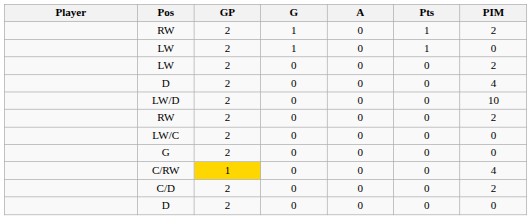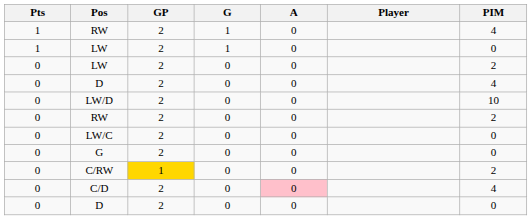 <table class="wikitable sortable" width="60%">
 <tr ALIGN="center">
-<th bgcolor="#DDDDFF" width="10%">Player</th>
+<th bgcolor="#DDDDFF" width="5%" title="Points">Pts</th>
 <th bgcolor="#DDDDFF" width="3%" title="Position">Pos</th>
 <th bgcolor="#DDDDFF" width="5%" title="Games played">GP</th>
 <th bgcolor="#DDDDFF" width="5%" title="Goals">G</th>
 <th bgcolor="#DDDDFF" width="5%" title="Assists">A</th>
-<th bgcolor="#DDDDFF" width="5%" title="Points">Pts</th>
+<th bgcolor="#DDDDFF" width="10%">Player</th>
 <th bgcolor="#DDDDFF" width="5%" title="Penalties in Minutes">PIM</th>
 </tr>
 <tr align="center">
-<td align="right"></td>
+<td>1</td>
 <td>RW</td>
 <td>2</td>
 <td>1</td>
 <td>0</td>
-<td>1</td>
-<td>2</td>
+<td align="right"></td>
+<td>4</td>
 </tr>
 <tr align="center">
-<td align="right"></td>
+<td>1</td>
 <td>LW</td>
 <td>2</td>
 <td>1</td>
 <td>0</td>
-<td>1</td>
+<td align="right"></td>
 <td>0</td>
 </tr>
 <tr align="center">
-<td align="right"></td>
+<td>0</td>
 <td>LW</td>
 <td>2</td>
 <td>0</td>
 <td>0</td>
-<td>0</td>
+<td align="right"></td>
 <td>2</td>
 </tr>
 <tr align="center">
-<td align="right"></td>
+<td>0</td>
 <td>D</td>
 <td>2</td>
 <td>0</td>
 <td>0</td>
-<td>0</td>
+<td align="right"></td>
 <td>4</td>
 </tr>
 <tr align="center">
-<td align="right"></td>
+<td>0</td>
 <td>LW/D</td>
 <td>2</td>
 <td>0</td>
 <td>0</td>
-<td>0</td>
+<td align="right"></td>
 <td>10</td>
 </tr>
 <tr align="center">
-<td align="right"></td>
+<td>0</td>
 <td>RW</td>
 <td>2</td>
 <td>0</td>
 <td>0</td>
-<td>0</td>
+<td align="right"></td>
 <td>2</td>
 </tr>
 <tr align="center">
-<td align="right"></td>
+<td>0</td>
 <td>LW/C</td>
 <td>2</td>
 <td>0</td>
 <td>0</td>
-<td>0</td>
+<td align="right"></td>
 <td>0</td>
 </tr>
 <tr align="center">
-<td align="right"></td>
+<td>0</td>
 <td>G</td>
 <td>2</td>
 <td>0</td>
 <td>0</td>
-<td>0</td>
+<td align="right"></td>
 <td>0</td>
 </tr>
 <tr align="center">
-<td align="right"></td>
+<td>0</td>
 <td>C/RW</td>
 <td style="background: gold;">1</td>
 <td>0</td>
 <td>0</td>
+<td align="right"></td>
+<td>2</td>
+</tr>
+<tr align="center">
 <td>0</td>
+<td>C/D</td>
+<td>2</td>
+<td>0</td>
+<td style="background: pink;">0</td>
+<td align="right"></td>
 <td>4</td>
 </tr>
 <tr align="center">
-<td align="right"></td>
-<td>C/D</td>
-<td>2</td>
 <td>0</td>
-<td>0</td>
-<td>0</td>
-<td>2</td>
-</tr>
-<tr align="center">
-<td align="right"></td>
 <td>D</td>
 <td>2</td>
 <td>0</td>
 <td>0</td>
-<td>0</td>
+<td align="right"></td>
 <td>0</td>
 </tr>
 </table>
